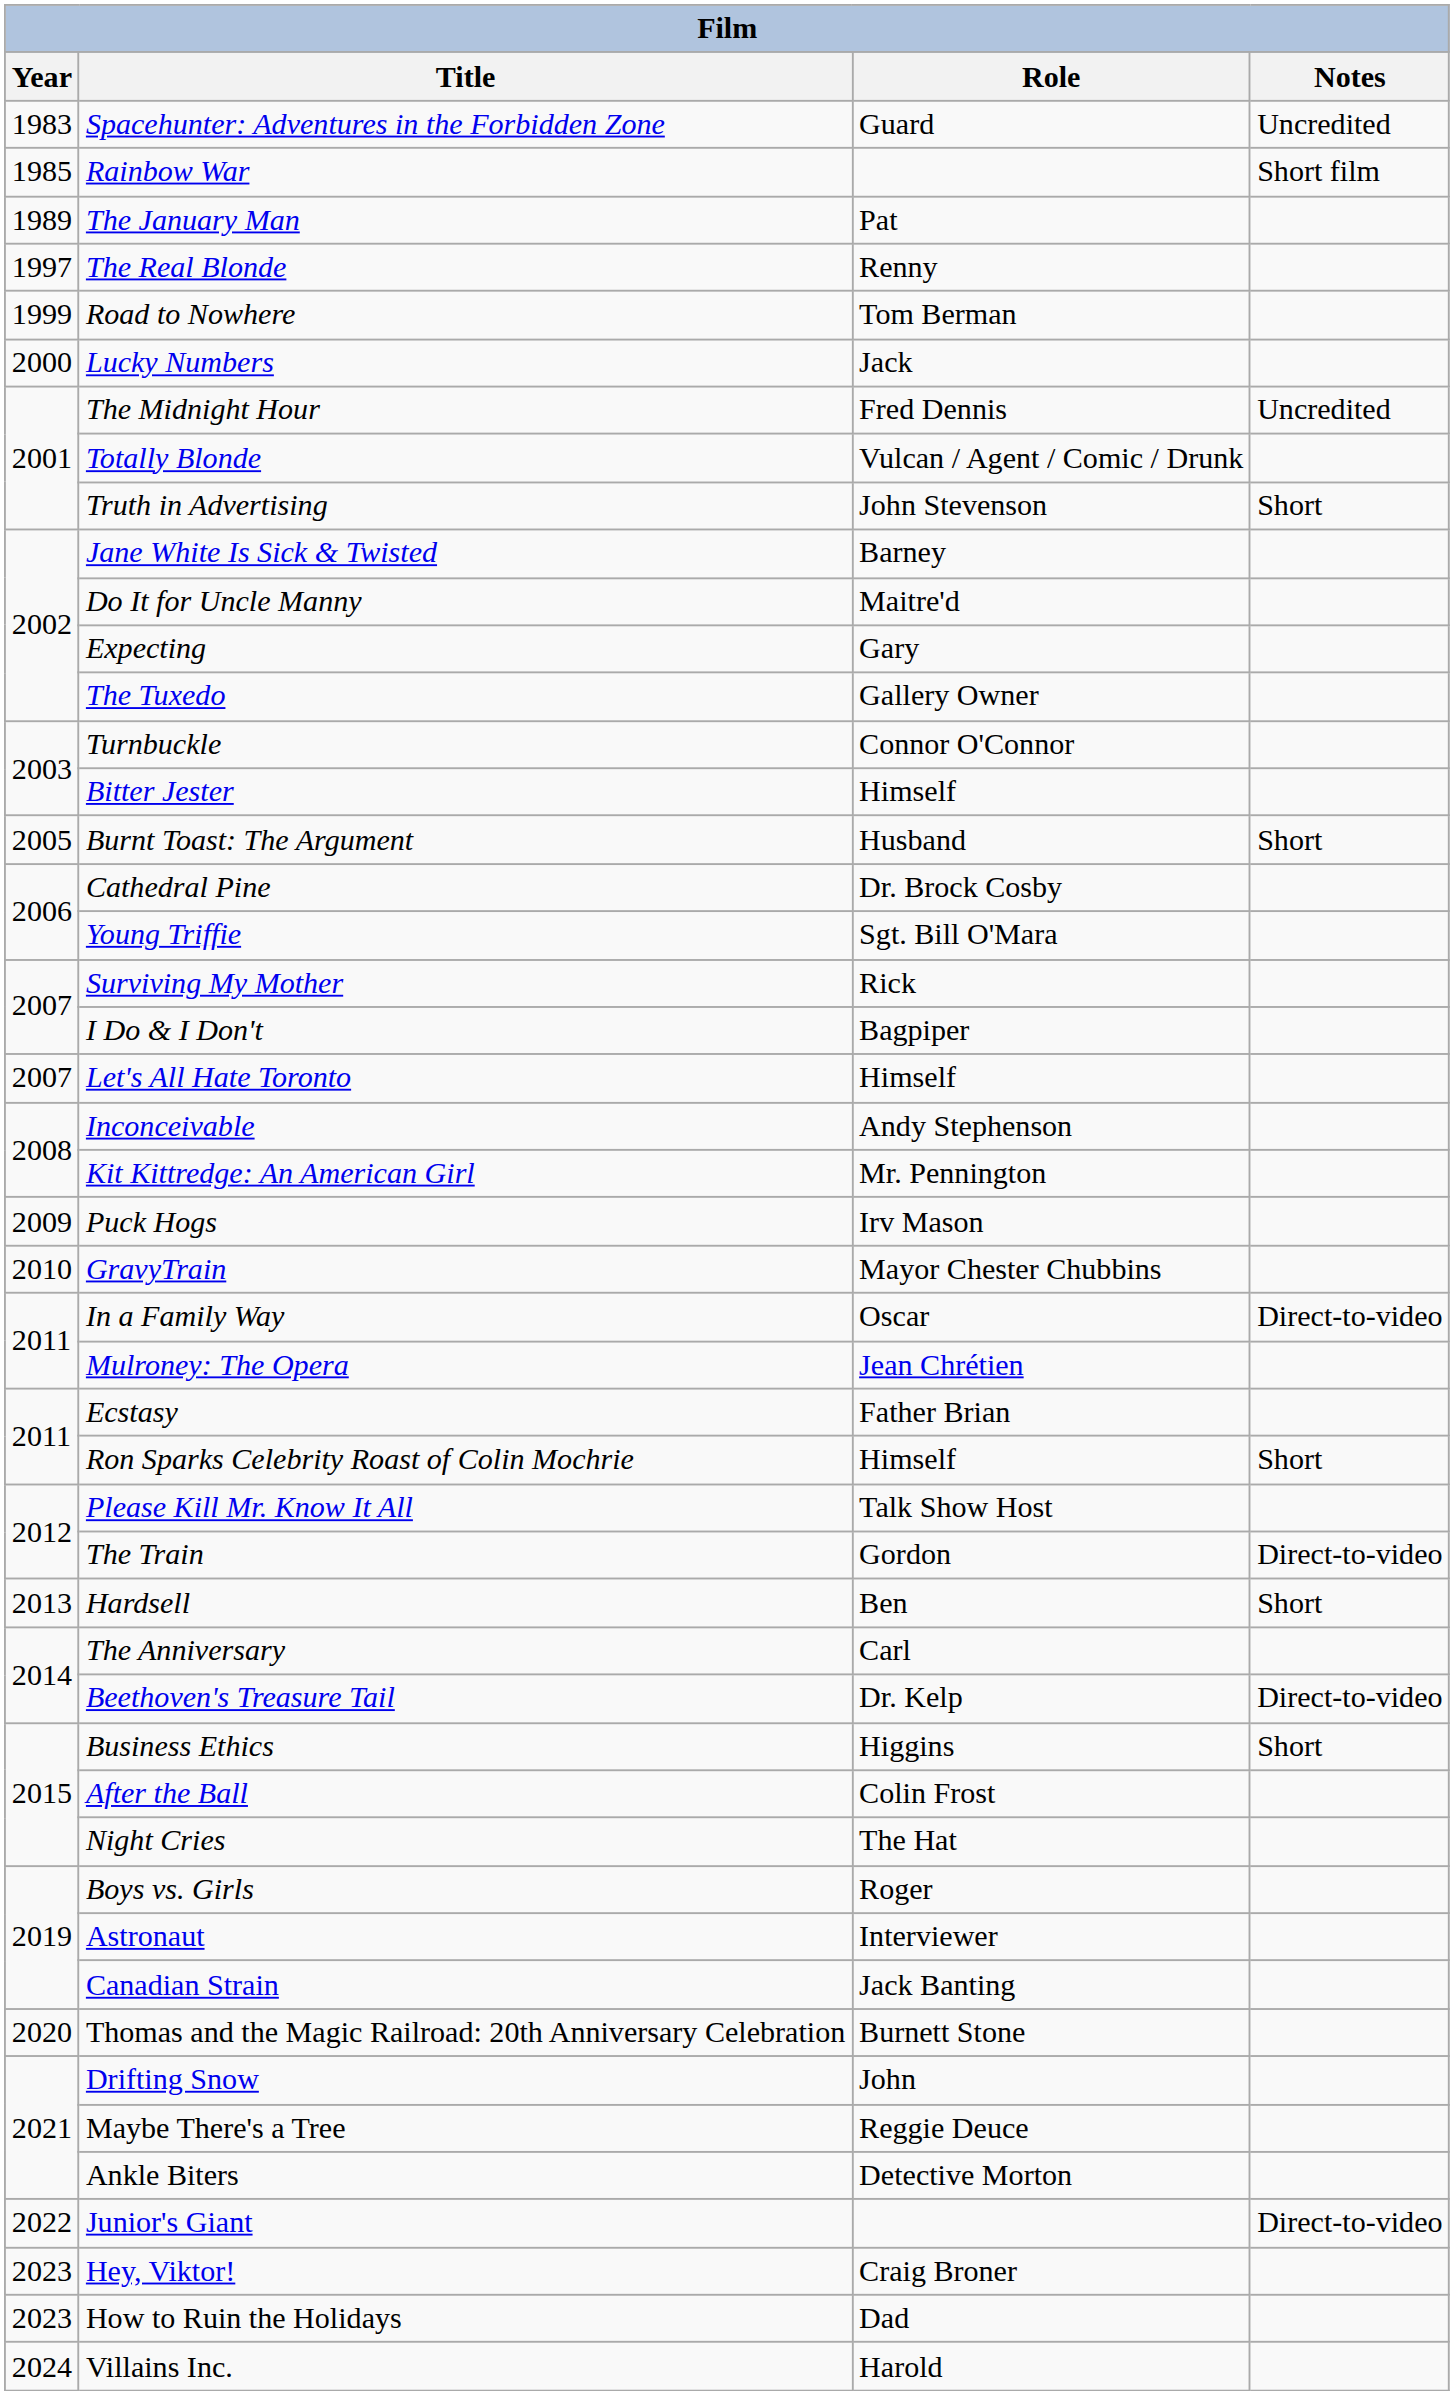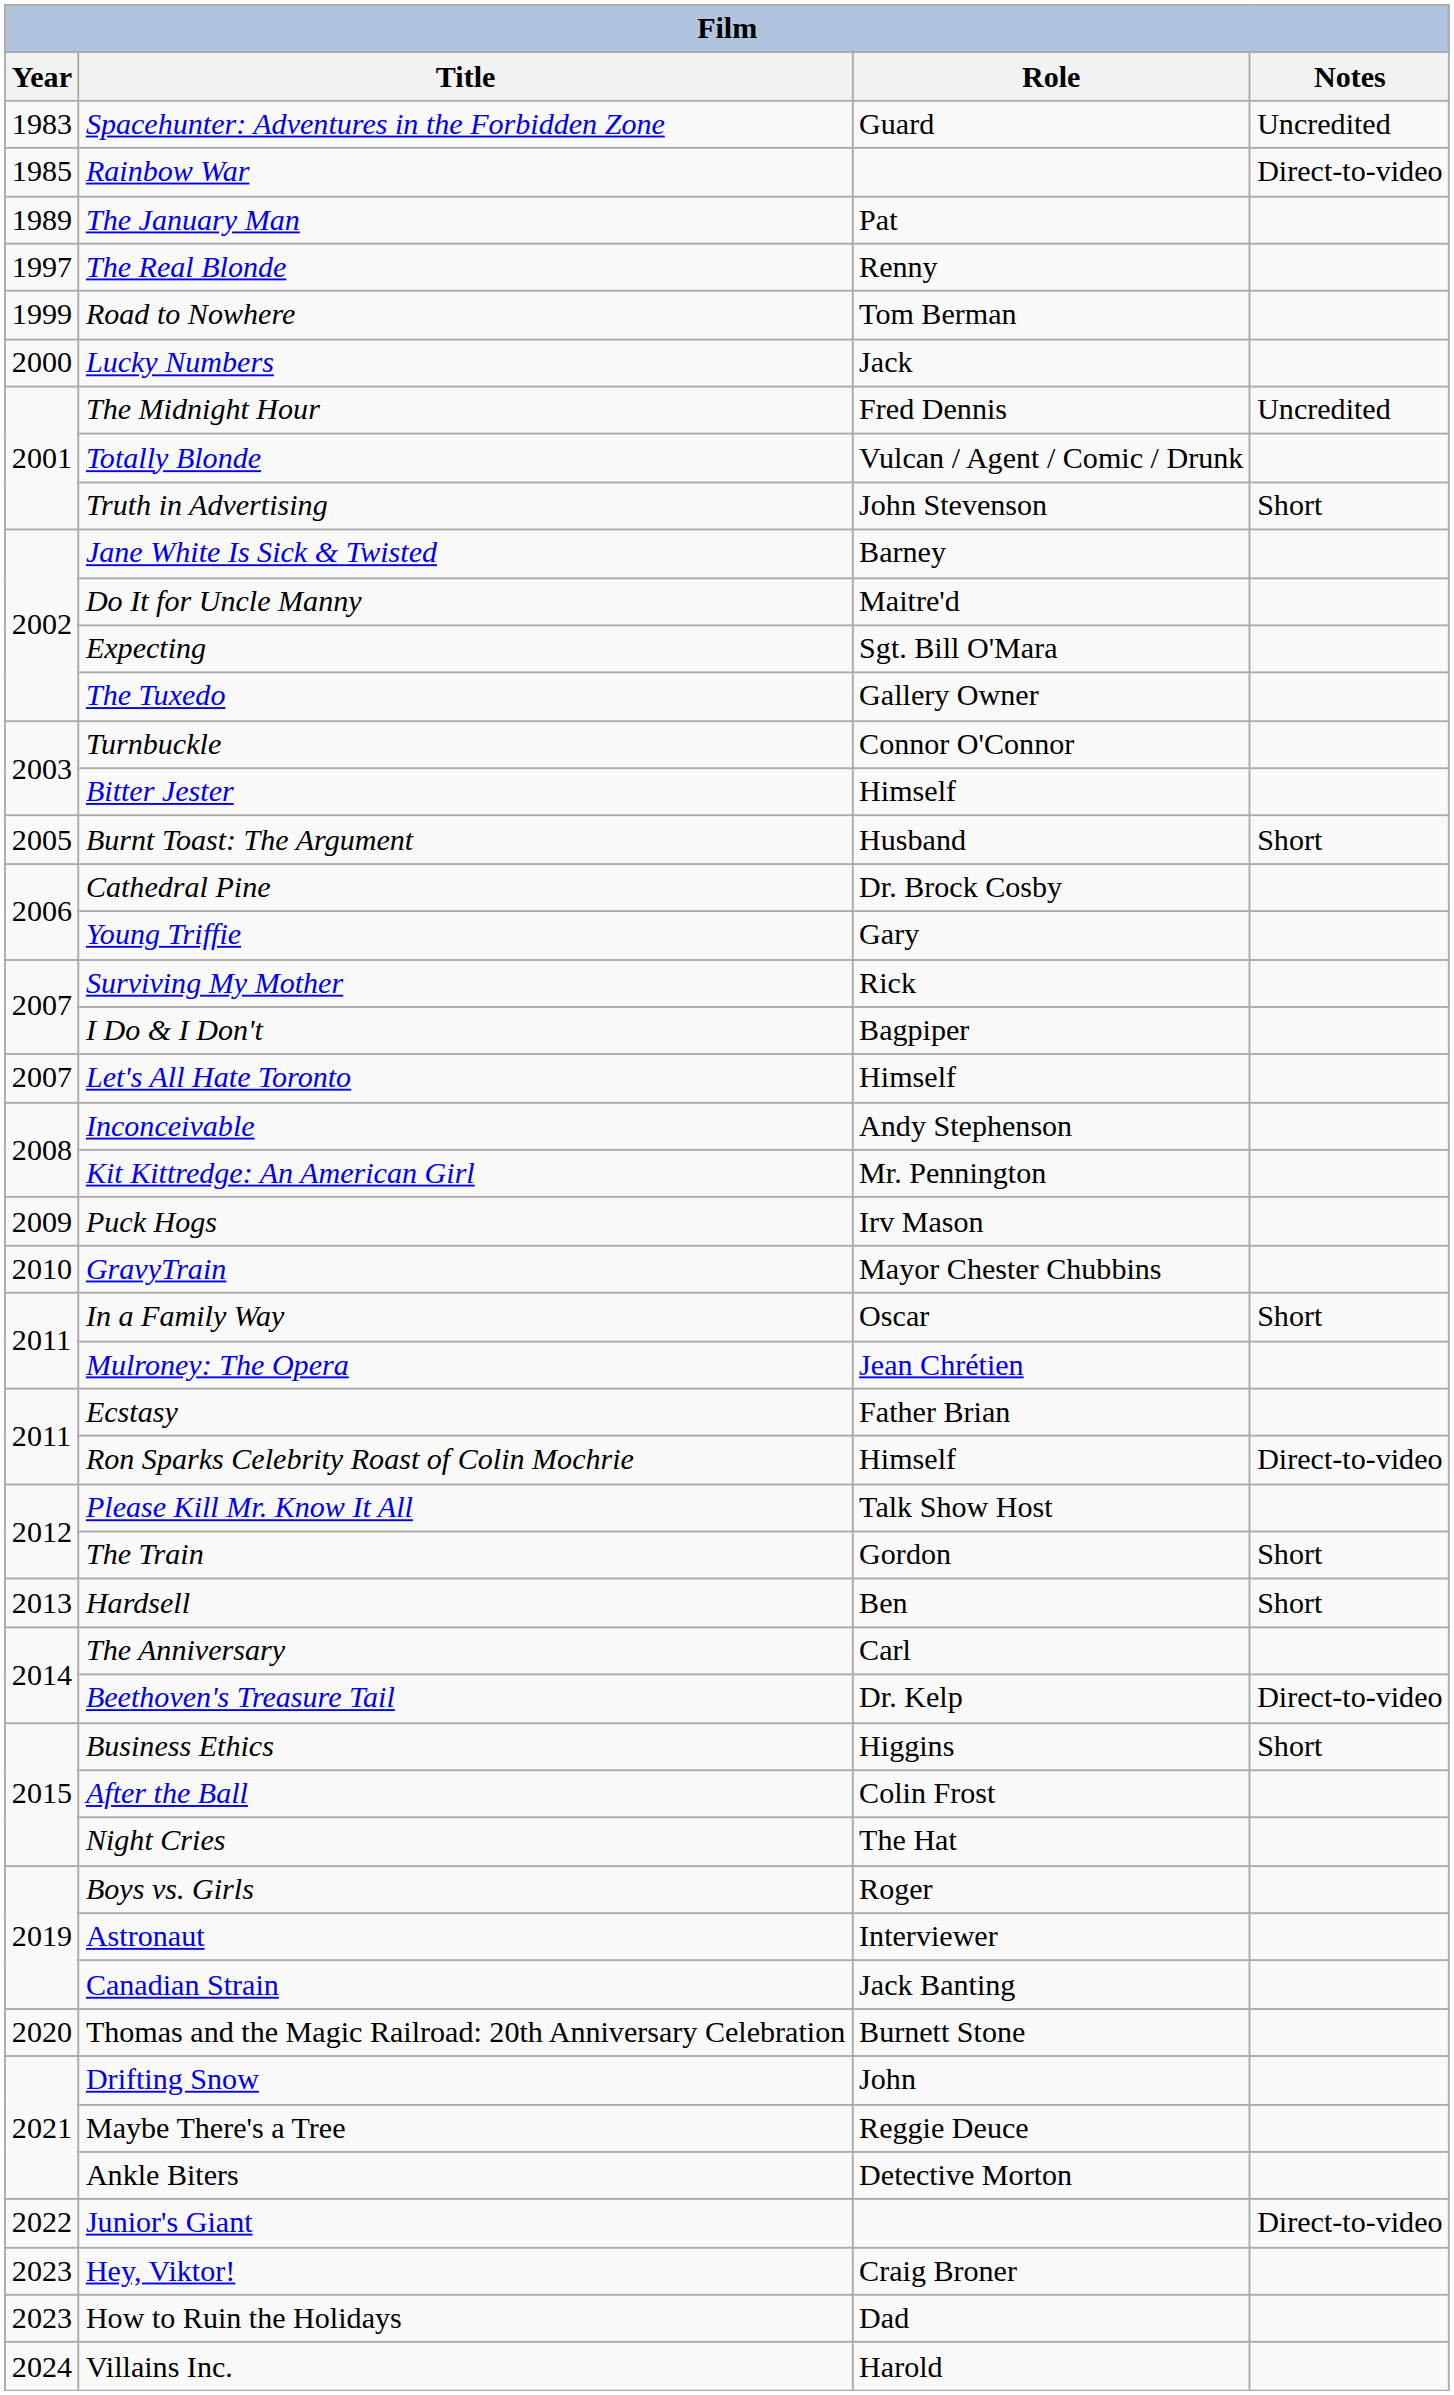 <table class="wikitable sortable">
 <tr>
 <th colspan=4 style="background:#B0C4DE;">Film</th>
 </tr>
 <tr>
 <th>Year</th>
 <th>Title</th>
 <th>Role</th>
 <th class="unsortable">Notes</th>
 </tr>
 <tr>
 <td>1983</td>
 <td><em><a href='#'>Spacehunter: Adventures in the Forbidden Zone</a></em></td>
 <td>Guard</td>
 <td>Uncredited</td>
 </tr>
 <tr>
 <td>1985</td>
 <td><em><a href='#'>Rainbow War</a></em></td>
 <td></td>
-<td>Short film</td>
+<td>Direct-to-video</td>
 </tr>
 <tr>
 <td>1989</td>
 <td data-sort-value="January Man, The"><em><a href='#'>The January Man</a></em></td>
 <td>Pat</td>
 <td></td>
 </tr>
 <tr>
 <td>1997</td>
 <td data-sort-value="Real Blonde, The"><em><a href='#'>The Real Blonde</a></em></td>
 <td>Renny</td>
 <td></td>
 </tr>
 <tr>
 <td>1999</td>
 <td><em>Road to Nowhere</em></td>
 <td>Tom Berman</td>
 <td></td>
 </tr>
 <tr>
 <td>2000</td>
 <td><em><a href='#'>Lucky Numbers</a></em></td>
 <td>Jack</td>
 <td></td>
 </tr>
 <tr>
 <td rowspan=3>2001</td>
 <td data-sort-value="Midnight Hour, The"><em>The Midnight Hour</em></td>
 <td>Fred Dennis</td>
 <td>Uncredited</td>
 </tr>
 <tr>
 <td><em><a href='#'>Totally Blonde</a></em></td>
 <td>Vulcan / Agent / Comic / Drunk</td>
 <td></td>
 </tr>
 <tr>
 <td><em>Truth in Advertising</em></td>
 <td>John Stevenson</td>
 <td>Short</td>
 </tr>
 <tr>
 <td rowspan=4>2002</td>
 <td><em><a href='#'>Jane White Is Sick & Twisted</a></em></td>
 <td>Barney</td>
 <td></td>
 </tr>
 <tr>
 <td><em>Do It for Uncle Manny</em></td>
 <td>Maitre'd</td>
 <td></td>
 </tr>
 <tr>
 <td><em>Expecting</em></td>
-<td>Gary</td>
+<td>Sgt. Bill O'Mara</td>
 <td></td>
 </tr>
 <tr>
 <td data-sort-value="Tuxedo, The"><em><a href='#'>The Tuxedo</a></em></td>
 <td>Gallery Owner</td>
 <td></td>
 </tr>
 <tr>
 <td rowspan=2>2003</td>
 <td><em>Turnbuckle</em></td>
 <td>Connor O'Connor</td>
 <td></td>
 </tr>
 <tr>
 <td><em><a href='#'>Bitter Jester</a></em></td>
 <td>Himself</td>
 <td></td>
 </tr>
 <tr>
 <td>2005</td>
 <td><em>Burnt Toast: The Argument</em></td>
 <td>Husband</td>
 <td>Short</td>
 </tr>
 <tr>
 <td rowspan=2>2006</td>
 <td><em>Cathedral Pine</em></td>
 <td>Dr. Brock Cosby</td>
 <td></td>
 </tr>
 <tr>
 <td><em><a href='#'>Young Triffie</a></em></td>
-<td>Sgt. Bill O'Mara</td>
+<td>Gary</td>
 <td></td>
 </tr>
 <tr>
 <td rowspan=2>2007</td>
 <td><em><a href='#'>Surviving My Mother</a></em></td>
 <td>Rick</td>
 <td></td>
 </tr>
 <tr>
 <td><em>I Do & I Don't</em></td>
 <td>Bagpiper</td>
 <td></td>
 </tr>
 <tr>
 <td>2007</td>
 <td><em><a href='#'>Let's All Hate Toronto</a></em></td>
 <td>Himself</td>
 <td></td>
 </tr>
 <tr>
 <td rowspan=2>2008</td>
 <td><em><a href='#'>Inconceivable</a></em></td>
 <td>Andy Stephenson</td>
 <td></td>
 </tr>
 <tr>
 <td><em><a href='#'>Kit Kittredge: An American Girl</a></em></td>
 <td>Mr. Pennington</td>
 <td></td>
 </tr>
 <tr>
 <td>2009</td>
 <td><em>Puck Hogs</em></td>
 <td>Irv Mason</td>
 <td></td>
 </tr>
 <tr>
 <td>2010</td>
 <td><em><a href='#'>GravyTrain</a></em></td>
 <td>Mayor Chester Chubbins</td>
 <td></td>
 </tr>
 <tr>
 <td rowspan=2>2011</td>
 <td><em>In a Family Way</em></td>
 <td>Oscar</td>
-<td>Direct-to-video</td>
+<td>Short</td>
 </tr>
 <tr>
 <td><em><a href='#'>Mulroney: The Opera</a></em></td>
 <td><a href='#'>Jean Chrétien</a></td>
 <td></td>
 </tr>
 <tr>
 <td rowspan=2>2011</td>
 <td><em>Ecstasy</em></td>
 <td>Father Brian</td>
 <td></td>
 </tr>
 <tr>
 <td><em>Ron Sparks Celebrity Roast of Colin Mochrie</em></td>
 <td>Himself</td>
-<td>Short</td>
+<td>Direct-to-video</td>
 </tr>
 <tr>
 <td rowspan=2>2012</td>
 <td><em><a href='#'>Please Kill Mr. Know It All</a></em></td>
 <td>Talk Show Host</td>
 <td></td>
 </tr>
 <tr>
 <td data-sort-value="Train, The"><em>The Train</em></td>
 <td>Gordon</td>
-<td>Direct-to-video</td>
+<td>Short</td>
 </tr>
 <tr>
 <td>2013</td>
 <td><em>Hardsell</em></td>
 <td>Ben</td>
 <td>Short</td>
 </tr>
 <tr>
 <td rowspan=2>2014</td>
 <td data-sort-value="Anniversary, The"><em>The Anniversary</em></td>
 <td>Carl</td>
 <td></td>
 </tr>
 <tr>
 <td><em><a href='#'>Beethoven's Treasure Tail</a></em></td>
 <td>Dr. Kelp</td>
 <td>Direct-to-video</td>
 </tr>
 <tr>
 <td rowspan=3>2015</td>
 <td><em>Business Ethics</em></td>
 <td>Higgins</td>
 <td>Short</td>
 </tr>
 <tr>
 <td><em><a href='#'>After the Ball</a></em></td>
 <td>Colin Frost</td>
 <td></td>
 </tr>
 <tr>
 <td><em>Night Cries</em></td>
 <td>The Hat</td>
 <td></td>
 </tr>
 <tr>
 <td rowspan=3>2019</td>
 <td><em>Boys vs. Girls</td>
 <td>Roger</td>
 <td></td>
 </tr>
 <tr>
 <td></em><a href='#'>Astronaut</a><em></td>
 <td>Interviewer</td>
 <td></td>
 </tr>
 <tr>
 <td></em><a href='#'>Canadian Strain</a><em></td>
 <td>Jack Banting</td>
 <td></td>
 </tr>
 <tr>
 <td>2020</td>
 <td></em>Thomas and the Magic Railroad: 20th Anniversary Celebration<em></td>
 <td>Burnett Stone</td>
 <td></td>
 </tr>
 <tr>
 <td rowspan=3>2021</td>
 <td></em><a href='#'>Drifting Snow</a><em></td>
 <td>John</td>
 <td></td>
 </tr>
 <tr>
 <td></em>Maybe There's a Tree<em></td>
 <td>Reggie Deuce</td>
 <td></td>
 </tr>
 <tr>
 <td></em>Ankle Biters<em></td>
 <td>Detective Morton</td>
 <td></td>
 </tr>
 <tr>
 <td>2022</td>
 <td></em><a href='#'>Junior's Giant</a><em></td>
 <td></td>
 <td>Direct-to-video</td>
 </tr>
 <tr>
 <td>2023</td>
 <td></em><a href='#'>Hey, Viktor!</a><em></td>
 <td>Craig Broner</td>
 <td></td>
 </tr>
 <tr>
 <td>2023</td>
 <td></em>How to Ruin the Holidays<em></td>
 <td>Dad</td>
 <td></td>
 </tr>
 <tr>
 <td>2024</td>
 <td></em>Villains Inc.<em></td>
 <td>Harold</td>
 <td></td>
 </tr>
 </table>
